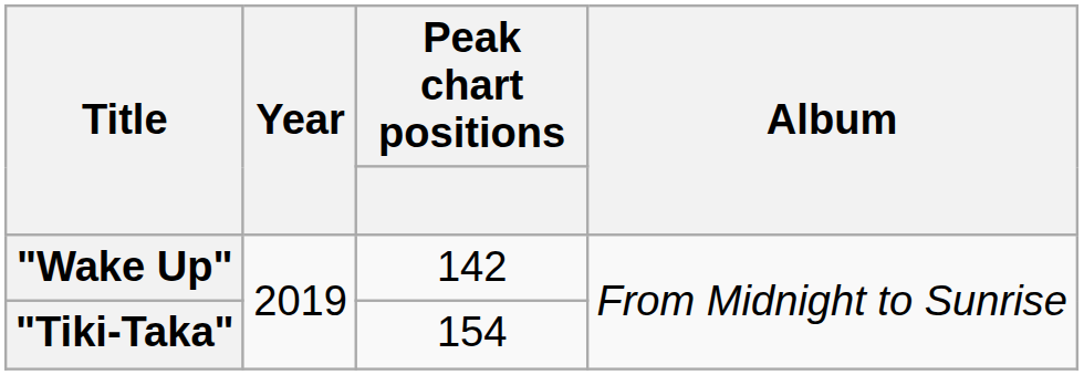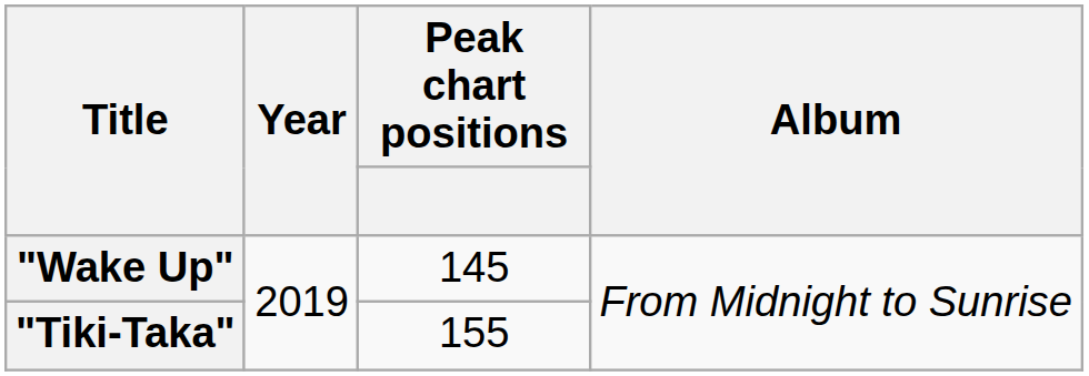 <table class="wikitable plainrowheaders" style="text-align:center">
 <tr>
 <th scope="col" rowspan="2">Title</th>
 <th scope="col" rowspan="2">Year</th>
 <th scope="col" colspan="1" style="width:5em">Peak chart positions</th>
 <th scope="col" rowspan="2">Album</th>
 </tr>
 <tr>
 <th><br></th>
 </tr>
 <tr>
 <th scope="row">"Wake Up" </th>
 <td rowspan="2">2019</td>
-<td>142</td>
+<td>145</td>
 <td rowspan="2"><em>From Midnight to Sunrise</em></td>
 </tr>
 <tr>
 <th scope="row">"Tiki-Taka" </th>
-<td>154</td>
+<td>155</td>
 </tr>
 </table>
